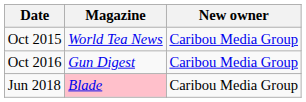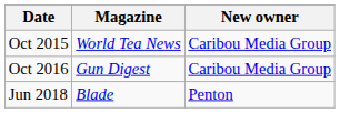 <table class="wikitable">
 <tr>
 <th scope="col">Date</th>
 <th scope="col">Magazine</th>
 <th scope="col">New owner</th>
 </tr>
 <tr>
 <td>Oct 2015</td>
 <td><em><a href='#'>World Tea News</a></em></td>
 <td><a href='#'>Caribou Media Group</a></td>
 </tr>
 <tr>
 <td>Oct 2016</td>
 <td><em><a href='#'>Gun Digest</a></em></td>
 <td><a href='#'>Caribou Media Group</a></td>
 </tr>
 <tr>
 <td>Jun 2018</td>
-<td style="background: pink;"><em><a href='#'>Blade</a></em></td>
-<td>Caribou Media Group</td>
+<td><em><a href='#'>Blade</a></em></td>
+<td><a href='#'>Penton</a></td>
 </tr>
 </table>
